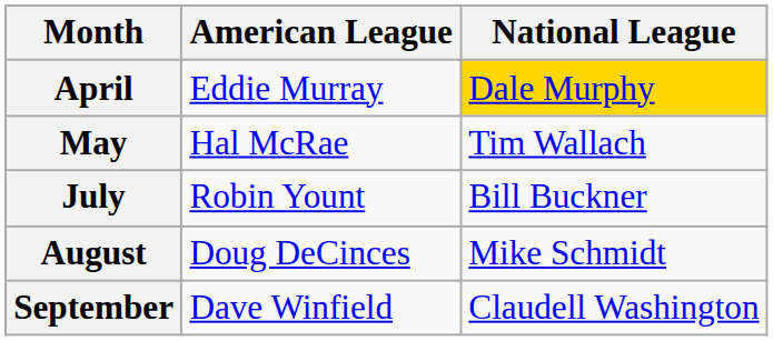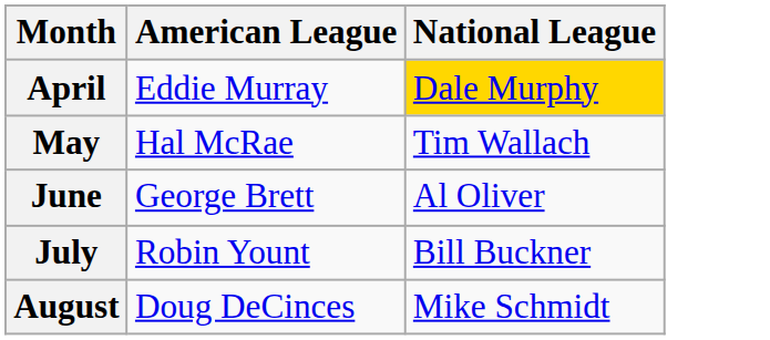 <table class="wikitable">
 <tr>
 <th>Month</th>
 <th>American League</th>
 <th>National League</th>
 </tr>
 <tr>
 <th>April</th>
 <td><a href='#'>Eddie Murray</a></td>
 <td style="background: gold;"><a href='#'>Dale Murphy</a></td>
 </tr>
 <tr>
 <th>May</th>
 <td><a href='#'>Hal McRae</a></td>
 <td><a href='#'>Tim Wallach</a></td>
 </tr>
 <tr>
+<th>June</th>
+<td><a href='#'>George Brett</a></td>
+<td><a href='#'>Al Oliver</a></td>
+</tr>
+<tr>
 <th>July</th>
 <td><a href='#'>Robin Yount</a></td>
 <td><a href='#'>Bill Buckner</a></td>
 </tr>
 <tr>
 <th>August</th>
 <td><a href='#'>Doug DeCinces</a></td>
 <td><a href='#'>Mike Schmidt</a></td>
 </tr>
-<tr>
-<th>September</th>
-<td><a href='#'>Dave Winfield</a></td>
-<td><a href='#'>Claudell Washington</a></td>
-</tr>
 </table>
